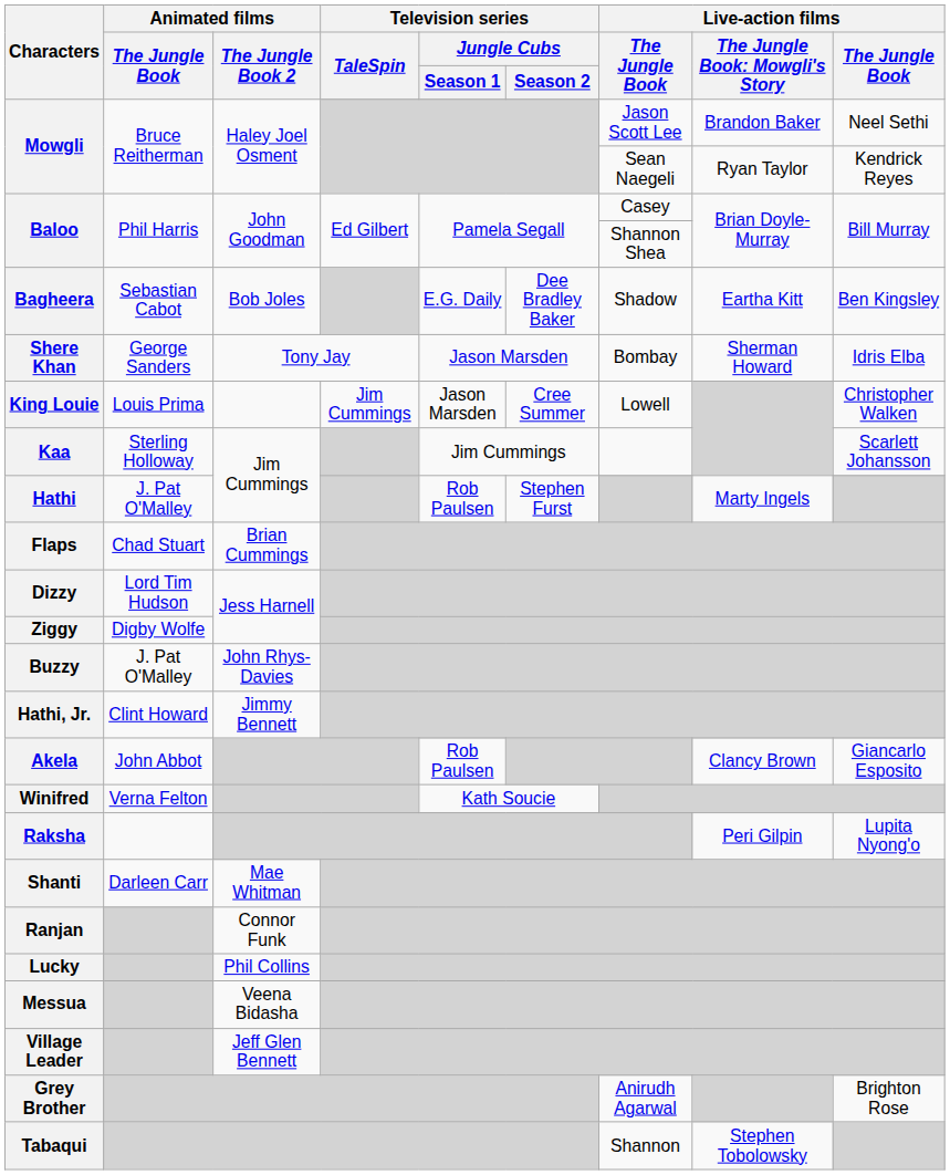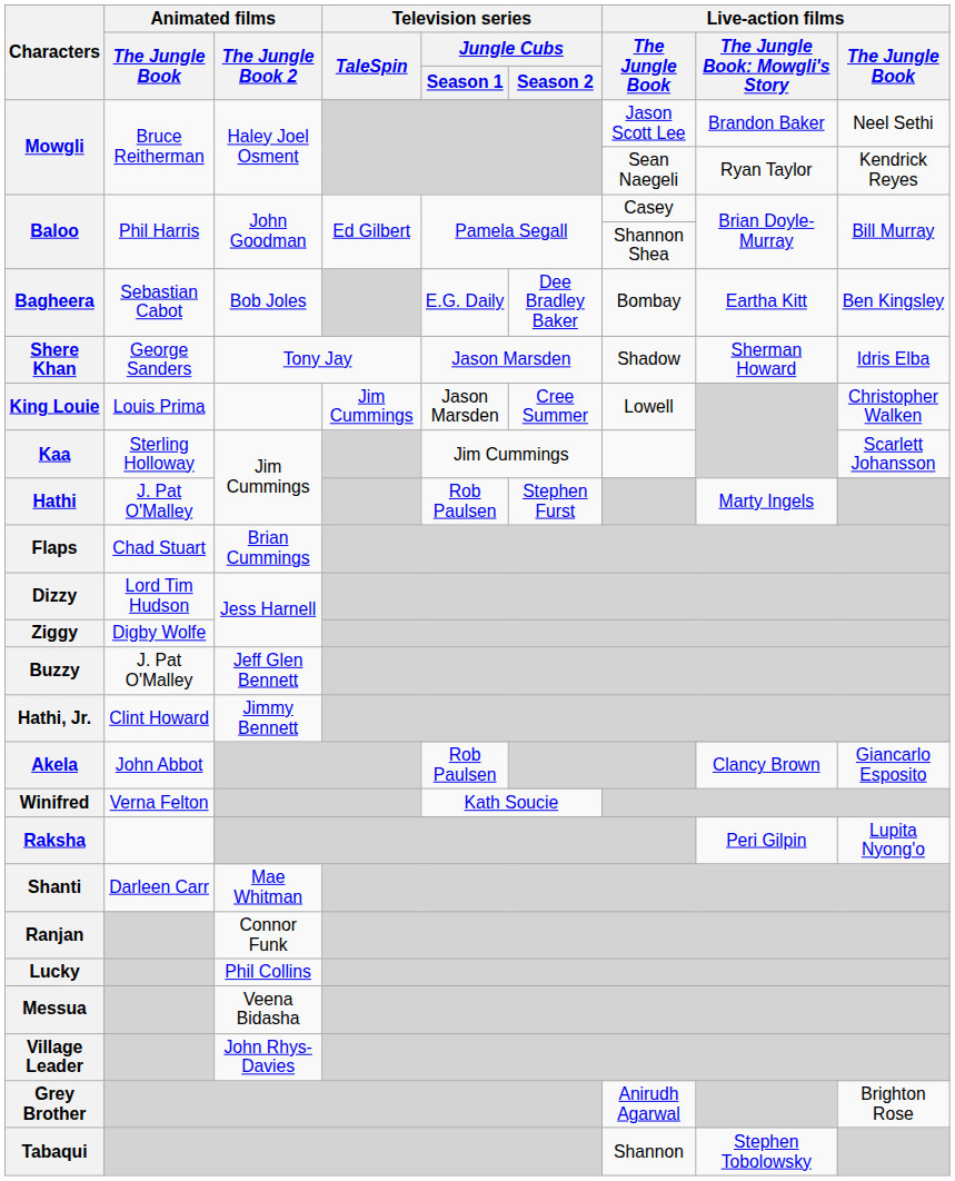 <table class="wikitable" style="text-align:center;">
 <tr>
 <th rowspan="3" style="width:10%;">Characters</th>
 <th colspan="2">Animated films</th>
 <th colspan="3">Television series</th>
 <th colspan="3">Live-action films</th>
 </tr>
 <tr>
 <th rowspan="2"><em><a href='#'>The Jungle Book</a></em></th>
 <th rowspan="2"><em><a href='#'>The Jungle Book 2</a></em></th>
 <th rowspan="2"><em><a href='#'>TaleSpin</a></em></th>
 <th colspan="2"><em><a href='#'>Jungle Cubs</a></em></th>
 <th rowspan="2"><em><a href='#'>The Jungle Book</a></em></th>
 <th rowspan="2"><em><a href='#'>The Jungle Book: Mowgli's Story</a></em></th>
 <th rowspan="2"><em><a href='#'>The Jungle Book</a></em></th>
 </tr>
 <tr>
 <th><a href='#'>Season 1</a></th>
 <th><a href='#'>Season 2</a></th>
 </tr>
 <tr>
 <th rowspan="2"><a href='#'>Mowgli</a></th>
 <td rowspan="2"><a href='#'>Bruce Reitherman</a></td>
 <td rowspan="2"><a href='#'>Haley Joel Osment</a></td>
 <td rowspan="2" colspan="3" style="background:#d3d3d3;"></td>
 <td><a href='#'>Jason Scott Lee</a></td>
 <td><a href='#'>Brandon Baker</a></td>
 <td>Neel Sethi</td>
 </tr>
 <tr>
 <td>Sean Naegeli</td>
 <td>Ryan Taylor</td>
 <td>Kendrick Reyes</td>
 </tr>
 <tr>
 <th rowspan="2"><a href='#'>Baloo</a></th>
 <td rowspan="2"><a href='#'>Phil Harris</a></td>
 <td rowspan="2"><a href='#'>John Goodman</a></td>
 <td rowspan="2"><a href='#'>Ed Gilbert</a></td>
 <td rowspan="2" colspan="2"><a href='#'>Pamela Segall</a></td>
 <td>Casey</td>
 <td rowspan="2"><a href='#'>Brian Doyle-Murray</a></td>
 <td rowspan="2"><a href='#'>Bill Murray</a></td>
 </tr>
 <tr>
 <td>Shannon Shea</td>
 </tr>
 <tr>
 <th><a href='#'>Bagheera</a></th>
 <td><a href='#'>Sebastian Cabot</a></td>
 <td><a href='#'>Bob Joles</a></td>
 <td style="background:#d3d3d3;"></td>
 <td><a href='#'>E.G. Daily</a></td>
 <td><a href='#'>Dee Bradley Baker</a></td>
-<td>Shadow</td>
+<td>Bombay</td>
 <td><a href='#'>Eartha Kitt</a></td>
 <td><a href='#'>Ben Kingsley</a></td>
 </tr>
 <tr>
 <th><a href='#'>Shere Khan</a></th>
 <td><a href='#'>George Sanders</a></td>
 <td colspan="2"><a href='#'>Tony Jay</a></td>
 <td colspan="2"><a href='#'>Jason Marsden</a></td>
-<td>Bombay</td>
+<td>Shadow</td>
 <td><a href='#'>Sherman Howard</a></td>
 <td><a href='#'>Idris Elba</a></td>
 </tr>
 <tr>
 <th><a href='#'>King Louie</a></th>
 <td><a href='#'>Louis Prima</a></td>
 <td></td>
 <td><a href='#'>Jim Cummings</a></td>
 <td>Jason Marsden</td>
 <td><a href='#'>Cree Summer</a></td>
 <td>Lowell</td>
 <td rowspan="2" style="background:#d3d3d3;"></td>
 <td><a href='#'>Christopher Walken</a></td>
 </tr>
 <tr>
 <th><a href='#'>Kaa</a></th>
 <td><a href='#'>Sterling Holloway</a></td>
 <td rowspan="2">Jim Cummings</td>
 <td style="background:#d3d3d3;"></td>
 <td colspan="2">Jim Cummings</td>
 <td></td>
 <td><a href='#'>Scarlett Johansson</a></td>
 </tr>
 <tr>
 <th><a href='#'>Hathi</a></th>
 <td><a href='#'>J. Pat O'Malley</a></td>
 <td style="background:#d3d3d3;"></td>
 <td><a href='#'>Rob Paulsen</a></td>
 <td><a href='#'>Stephen Furst</a></td>
 <td style="background:#d3d3d3;"></td>
 <td><a href='#'>Marty Ingels</a></td>
 <td style="background:#d3d3d3;"></td>
 </tr>
 <tr>
 <th>Flaps</th>
 <td><a href='#'>Chad Stuart</a></td>
 <td><a href='#'>Brian Cummings</a></td>
 <td colspan="6" style="background:#d3d3d3;"></td>
 </tr>
 <tr>
 <th>Dizzy</th>
 <td><a href='#'>Lord Tim Hudson</a></td>
 <td rowspan="2"><a href='#'>Jess Harnell</a></td>
 <td colspan="6" style="background:#d3d3d3;"></td>
 </tr>
 <tr>
 <th>Ziggy</th>
 <td><a href='#'>Digby Wolfe</a></td>
 <td colspan="6" style="background:#d3d3d3;"></td>
 </tr>
 <tr>
 <th>Buzzy</th>
 <td>J. Pat O'Malley</td>
-<td><a href='#'>John Rhys-Davies</a></td>
+<td><a href='#'>Jeff Glen Bennett</a></td>
 <td colspan="6" style="background:#d3d3d3;"></td>
 </tr>
 <tr>
 <th>Hathi, Jr.</th>
 <td><a href='#'>Clint Howard</a></td>
 <td><a href='#'>Jimmy Bennett</a></td>
 <td colspan="6" style="background:#d3d3d3;"></td>
 </tr>
 <tr>
 <th><a href='#'>Akela</a></th>
 <td><a href='#'>John Abbot</a></td>
 <td colspan="2" style="background:#d3d3d3;"></td>
 <td><a href='#'>Rob Paulsen</a></td>
 <td colspan="2" style="background:#d3d3d3;"></td>
 <td><a href='#'>Clancy Brown</a></td>
 <td><a href='#'>Giancarlo Esposito</a></td>
 </tr>
 <tr>
 <th>Winifred</th>
 <td><a href='#'>Verna Felton</a></td>
 <td colspan="2" style="background:#d3d3d3;"></td>
 <td colspan="2"><a href='#'>Kath Soucie</a></td>
 <td colspan="4" style="background:#d3d3d3;"></td>
 </tr>
 <tr>
 <th><a href='#'>Raksha</a></th>
 <td></td>
 <td colspan="5" style="background:#d3d3d3;"></td>
 <td><a href='#'>Peri Gilpin</a></td>
 <td><a href='#'>Lupita Nyong'o</a></td>
 </tr>
 <tr>
 <th>Shanti</th>
 <td><a href='#'>Darleen Carr</a></td>
 <td><a href='#'>Mae Whitman</a></td>
 <td colspan="6" style="background:#d3d3d3;"></td>
 </tr>
 <tr>
 <th>Ranjan</th>
 <td style="background:#d3d3d3;"></td>
 <td>Connor Funk</td>
 <td colspan="6" style="background:#d3d3d3;"></td>
 </tr>
 <tr>
 <th>Lucky</th>
 <td style="background:#d3d3d3;"></td>
 <td><a href='#'>Phil Collins</a></td>
 <td colspan="6" style="background:#d3d3d3;"></td>
 </tr>
 <tr>
 <th>Messua</th>
 <td style="background:#d3d3d3;"></td>
 <td>Veena Bidasha</td>
 <td colspan="6" style="background:#d3d3d3;"></td>
 </tr>
 <tr>
 <th>Village Leader</th>
 <td style="background:#d3d3d3;"></td>
-<td><a href='#'>Jeff Glen Bennett</a></td>
+<td><a href='#'>John Rhys-Davies</a></td>
 <td colspan="6" style="background:#d3d3d3;"></td>
 </tr>
 <tr>
 <th>Grey Brother</th>
 <td colspan="5" style="background:#d3d3d3;"></td>
 <td><a href='#'>Anirudh Agarwal</a></td>
 <td style="background:#d3d3d3;"></td>
 <td>Brighton Rose</td>
 </tr>
 <tr>
 <th>Tabaqui</th>
 <td colspan="5" style="background:#d3d3d3;"></td>
 <td>Shannon</td>
 <td><a href='#'>Stephen Tobolowsky</a></td>
 <td style="background:#d3d3d3;"></td>
 </tr>
 </table>
